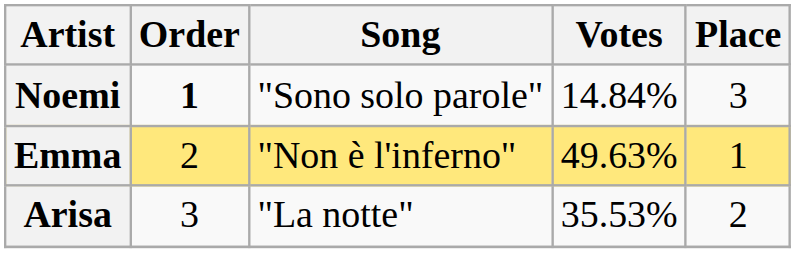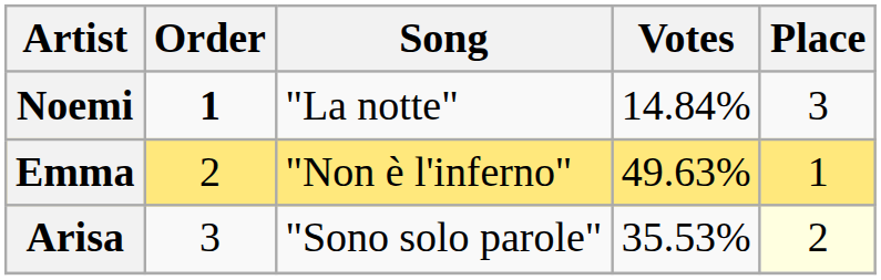 <table class="sortable wikitable plainrowheaders">
 <tr>
 <th>Artist</th>
 <th>Order</th>
 <th>Song</th>
 <th>Votes</th>
 <th>Place</th>
 </tr>
 <tr>
 <th scope="row">Noemi</th>
 <td style="text-align:center;"><strong>1</strong></td>
-<td>"Sono solo parole"</td>
+<td>"La notte"</td>
 <td style="text-align:center;">14.84%</td>
 <td style="text-align:center;">3</td>
 </tr>
 <tr style="background:#ffe87c;">
 <th scope="row">Emma</th>
 <td style="text-align:center;">2</td>
 <td>"Non è l'inferno"</td>
 <td style="text-align:center;">49.63%</td>
 <td style="text-align:center;">1</td>
 </tr>
 <tr>
 <th scope="row">Arisa</th>
 <td style="text-align:center;">3</td>
-<td>"La notte"</td>
+<td>"Sono solo parole"</td>
 <td style="text-align:center;">35.53%</td>
-<td style="text-align:center;">2</td>
+<td style="background: lightyellow; text-align:center;">2</td>
 </tr>
 <tr>
 </tr>
 </table>
